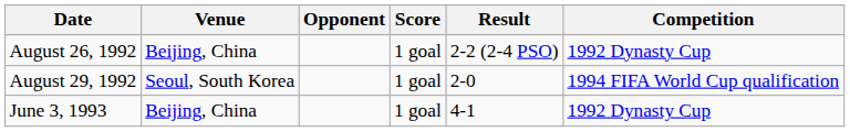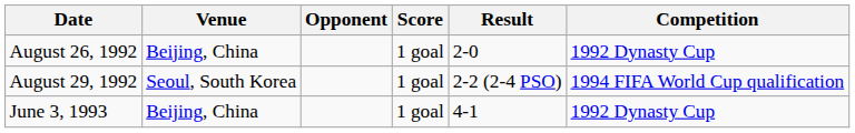 <table class="wikitable">
 <tr>
 <th>Date</th>
 <th>Venue</th>
 <th>Opponent</th>
 <th>Score</th>
 <th>Result</th>
 <th>Competition</th>
 </tr>
 <tr>
 <td>August 26, 1992</td>
 <td><a href='#'>Beijing</a>, China</td>
 <td></td>
 <td>1 goal</td>
-<td>2-2 (2-4 <a href='#'>PSO</a>)</td>
+<td>2-0</td>
 <td><a href='#'>1992 Dynasty Cup</a></td>
 </tr>
 <tr>
 <td>August 29, 1992</td>
 <td><a href='#'>Seoul</a>, South Korea</td>
 <td></td>
 <td>1 goal</td>
-<td>2-0</td>
+<td>2-2 (2-4 <a href='#'>PSO</a>)</td>
 <td><a href='#'>1994 FIFA World Cup qualification</a></td>
 </tr>
 <tr>
 <td>June 3, 1993</td>
 <td><a href='#'>Beijing</a>, China</td>
 <td></td>
 <td>1 goal</td>
 <td>4-1</td>
 <td><a href='#'>1992 Dynasty Cup</a></td>
 </tr>
 </table>
